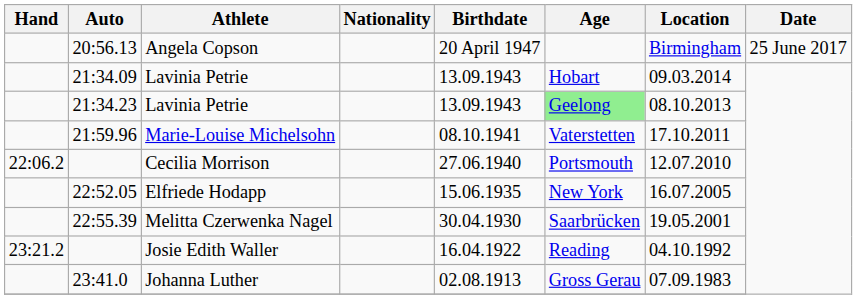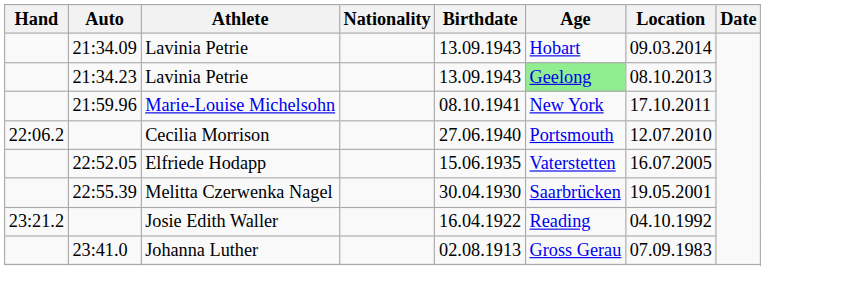 <table class="wikitable">
 <tr>
 <th>Hand</th>
 <th>Auto</th>
 <th>Athlete</th>
 <th>Nationality</th>
 <th>Birthdate</th>
 <th>Age</th>
 <th>Location</th>
 <th>Date</th>
-</tr>
-<tr>
-<td></td>
-<td>20:56.13</td>
-<td>Angela Copson</td>
-<td></td>
-<td>20 April 1947</td>
-<td></td>
-<td><a href='#'>Birmingham</a></td>
-<td>25 June 2017</td>
 </tr>
 <tr>
 <td></td>
 <td>21:34.09</td>
 <td>Lavinia Petrie</td>
 <td></td>
 <td>13.09.1943</td>
 <td><a href='#'>Hobart</a></td>
 <td>09.03.2014</td>
 </tr>
 <tr>
 <td></td>
 <td>21:34.23</td>
 <td>Lavinia Petrie</td>
 <td></td>
 <td>13.09.1943</td>
 <td style="background: lightgreen;"><a href='#'>Geelong</a></td>
 <td>08.10.2013</td>
 </tr>
 <tr>
 <td></td>
 <td>21:59.96</td>
 <td><a href='#'>Marie-Louise Michelsohn</a></td>
 <td></td>
 <td>08.10.1941</td>
-<td><a href='#'>Vaterstetten</a></td>
+<td><a href='#'>New York</a></td>
 <td>17.10.2011</td>
 </tr>
 <tr>
 <td>22:06.2</td>
 <td></td>
 <td>Cecilia Morrison</td>
 <td></td>
 <td>27.06.1940</td>
 <td><a href='#'>Portsmouth</a></td>
 <td>12.07.2010</td>
 </tr>
 <tr>
 <td></td>
 <td>22:52.05</td>
 <td>Elfriede Hodapp</td>
 <td></td>
 <td>15.06.1935</td>
-<td><a href='#'>New York</a></td>
+<td><a href='#'>Vaterstetten</a></td>
 <td>16.07.2005</td>
 </tr>
 <tr>
 <td></td>
 <td>22:55.39</td>
 <td>Melitta Czerwenka Nagel</td>
 <td></td>
 <td>30.04.1930</td>
 <td><a href='#'>Saarbrücken</a></td>
 <td>19.05.2001</td>
 </tr>
 <tr>
 <td>23:21.2</td>
 <td></td>
 <td>Josie Edith Waller</td>
 <td></td>
 <td>16.04.1922</td>
 <td><a href='#'>Reading</a></td>
 <td>04.10.1992</td>
 </tr>
 <tr>
 <td></td>
 <td>23:41.0</td>
 <td>Johanna Luther</td>
 <td></td>
 <td>02.08.1913</td>
 <td><a href='#'>Gross Gerau</a></td>
 <td>07.09.1983</td>
 </tr>
 <tr>
 </tr>
 </table>
